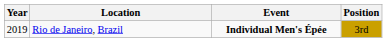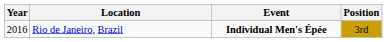 <table class="wikitable" style="text-align:center;">
 <tr>
 <th>Year</th>
 <th style="width:17em">Location</th>
 <th style="width:12em">Event</th>
 <th>Position</th>
 </tr>
 <tr>
-<td>2019</td>
+<td>2016</td>
 <td rowspan="1" align="left"> <a href='#'>Rio de Janeiro</a>, <a href='#'>Brazil</a></td>
 <td><strong>Individual Men's Épée</strong></td>
 <td bgcolor="caramel">3rd</td>
 </tr>
 </table>
